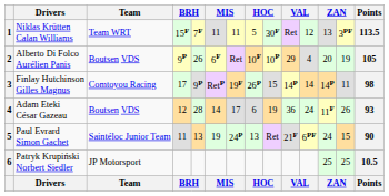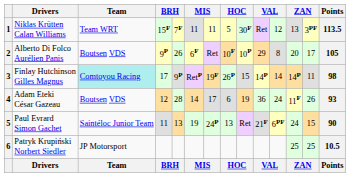 <table class="wikitable" style="font-size:85%; text-align:center;">
 <tr>
 <th></th>
 <th>Drivers</th>
 <th>Team</th>
 <th colspan=2><a href='#'>BRH</a><br></th>
 <th colspan=2><a href='#'>MIS</a><br></th>
 <th colspan=2><a href='#'>HOC</a><br></th>
 <th colspan=2><a href='#'>VAL</a><br></th>
 <th colspan=2><a href='#'>ZAN</a><br></th>
 <th>Points</th>
 </tr>
 <tr>
 <th>1</th>
 <td align=left> <a href='#'>Niklas Krütten</a><br> <a href='#'>Calan Williams</a></td>
 <td align=left> <a href='#'>Team WRT</a></td>
 <td style="background:#dfffdf;">15<sup><strong>F</strong></sup></td>
 <td style="background:#ffffbf;">7<sup><strong>F</strong></sup></td>
 <td style="background:#dfdfdf;">11</td>
 <td style="background:#ffffbf;">11</td>
 <td style="background:#ffffbf;">5</td>
 <td style="background:#dfffdf;">30<sup><strong>F</strong></sup></td>
 <td style="background:#efcfff;">Ret</td>
 <td style="background:#dfffdf;">12</td>
 <td style="background:#dfdfdf;">13</td>
 <td style="background:#ffffbf;">3<sup><strong>PF</strong></sup></td>
 <th>113.5</th>
 </tr>
 <tr>
 <th>2</th>
 <td align=left> Alberto Di Folco<br> <a href='#'>Aurélien Panis</a></td>
 <td align=left> <a href='#'>Boutsen</a> <a href='#'>VDS</a></td>
 <td style="background:#ffffbf;">9<sup><strong>P</strong></sup></td>
 <td style="background:#dfffdf;">26</td>
 <td style="background:#ffffbf;">6<sup><strong>F</strong></sup></td>
 <td style="background:#efcfff;">Ret</td>
 <td style="background:#ffdf9f;">10<sup><strong>F</strong></sup></td>
 <td style="background:#ffffbf;">10<sup><strong>P</strong></sup></td>
 <td style="background:#ffdf9f;">29</td>
-<td style="background:#dfdfdf;">4</td>
+<td style="background:#dfdfdf;">8</td>
 <td style="background:#dfffdf;">20</td>
-<td style="background:#dfffdf;">19</td>
+<td style="background:#dfffdf;">17</td>
 <th>105</th>
 </tr>
 <tr>
 <th>3</th>
 <td align=left> Finlay Hutchinson<br> <a href='#'>Gilles Magnus</a></td>
-<td align=left> <a href='#'>Comtoyou Racing</a></td>
+<td align=left style="background: paleturquoise;"> <a href='#'>Comtoyou Racing</a></td>
 <td style="background:#dfffdf;">17</td>
 <td style="background:#dfdfdf;">9<sup><strong>P</strong></sup></td>
 <td style="background:#efcfff;">Ret<sup><strong>P</strong></sup></td>
 <td style="background:#ffdf9f;">19<sup><strong>F</strong></sup></td>
 <td style="background:#dfffdf;">26<sup><strong>P</strong></sup></td>
 <td style="background:#dfdfdf;">15</td>
 <td style="background:#ffffbf;">14<sup><strong>P</strong></sup></td>
 <td style="background:#ffdf9f;">14</td>
 <td style="background:#ffdf9f;">14<sup><strong>P</strong></sup></td>
 <td style="background:#dfdfdf;">11</td>
 <th>98</th>
 </tr>
 <tr>
 <th>4</th>
 <td align=left> Adam Eteki<br> César Gazeau</td>
 <td align=left> <a href='#'>Boutsen</a> <a href='#'>VDS</a></td>
 <td style="background:#ffdf9f;">12</td>
 <td style="background:#dfffdf;">28</td>
 <td style="background:#ffdf9f;">14</td>
 <td style="background:#dfdfdf;">17</td>
 <td style="background:#dfdfdf;">6</td>
 <td style="background:#ffdf9f;">19</td>
 <td style="background:#dfffdf;">36</td>
 <td style="background:#dfffdf;">24</td>
 <td style="background:#ffffbf;">11<sup><strong>F</strong></sup></td>
 <td style="background:#dfffdf;">26</td>
 <th>93</th>
 </tr>
 <tr>
 <th>5</th>
 <td align=left> Paul Evrard<br> <a href='#'>Simon Gachet</a></td>
 <td align=left> <a href='#'>Saintéloc Junior Team</a></td>
 <td style="background:#dfdfdf;">11</td>
 <td style="background:#ffdf9f;">13</td>
 <td style="background:#dfffdf;">19</td>
 <td style="background:#dfffdf;">24<sup><strong>P</strong></sup></td>
 <td style="background:#dfffdf;">13</td>
 <td style="background:#efcfff;">Ret</td>
 <td style="background:#dfdfdf;">21<sup><strong>F</strong></sup></td>
 <td style="background:#ffffbf;">6<sup><strong>PF</strong></sup></td>
 <td style="background:#dfffdf;">24</td>
 <td style="background:#ffdf9f;">15</td>
 <th>90</th>
 </tr>
 <tr>
 <th>6</th>
 <td align=left> Patryk Krupiński<br> <a href='#'>Norbert Siedler</a></td>
 <td align=left> JP Motorsport</td>
 <td></td>
 <td></td>
 <td></td>
 <td></td>
 <td></td>
 <td></td>
 <td></td>
 <td></td>
 <td style="background:#dfffdf;">25</td>
 <td style="background:#dfffdf;">25</td>
 <th>10.5</th>
 </tr>
 <tr>
 <th></th>
 <th>Drivers</th>
 <th>Team</th>
 <th colspan=2><a href='#'>BRH</a><br></th>
 <th colspan=2><a href='#'>MIS</a><br></th>
 <th colspan=2><a href='#'>HOC</a><br></th>
 <th colspan=2><a href='#'>VAL</a><br></th>
 <th colspan=2><a href='#'>ZAN</a><br></th>
 <th>Points</th>
 </tr>
 </table>
